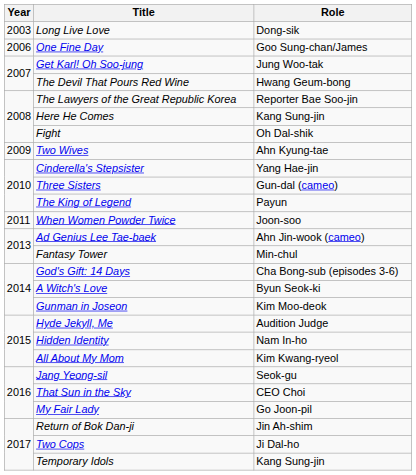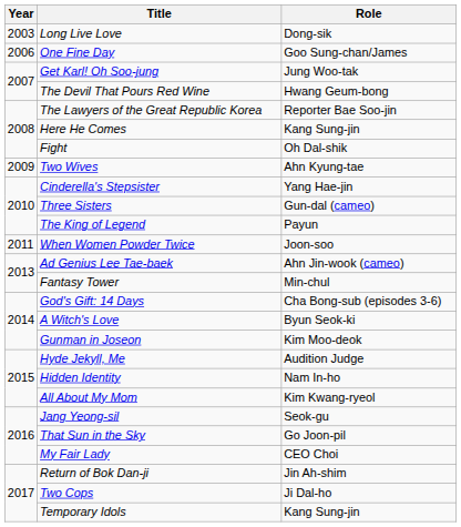 <table class="wikitable" style="width:600px">
 <tr>
 <th width=10>Year</th>
 <th>Title</th>
 <th>Role</th>
 </tr>
 <tr>
 <td>2003</td>
 <td><em>Long Live Love</em></td>
 <td>Dong-sik</td>
 </tr>
 <tr>
 <td>2006</td>
 <td><em><a href='#'>One Fine Day</a></em></td>
 <td>Goo Sung-chan/James</td>
 </tr>
 <tr>
 <td rowspan=2>2007</td>
 <td><em><a href='#'>Get Karl! Oh Soo-jung</a></em></td>
 <td>Jung Woo-tak</td>
 </tr>
 <tr>
 <td><em>The Devil That Pours Red Wine</em></td>
 <td>Hwang Geum-bong</td>
 </tr>
 <tr>
 <td rowspan=3>2008</td>
 <td><em>The Lawyers of the Great Republic Korea</em></td>
 <td>Reporter Bae Soo-jin</td>
 </tr>
 <tr>
 <td><em>Here He Comes</em></td>
 <td>Kang Sung-jin</td>
 </tr>
 <tr>
 <td><em>Fight</em></td>
 <td>Oh Dal-shik</td>
 </tr>
 <tr>
 <td>2009</td>
 <td><em><a href='#'>Two Wives</a></em></td>
 <td>Ahn Kyung-tae</td>
 </tr>
 <tr>
 <td rowspan=3>2010</td>
 <td><em><a href='#'>Cinderella's Stepsister</a></em></td>
 <td>Yang Hae-jin</td>
 </tr>
 <tr>
 <td><em><a href='#'>Three Sisters</a></em></td>
 <td>Gun-dal (<a href='#'>cameo</a>)</td>
 </tr>
 <tr>
 <td><em><a href='#'>The King of Legend</a></em></td>
 <td>Payun</td>
 </tr>
 <tr>
 <td>2011</td>
 <td><em><a href='#'>When Women Powder Twice</a></em></td>
 <td>Joon-soo</td>
 </tr>
 <tr>
 <td rowspan=2>2013</td>
 <td><em><a href='#'>Ad Genius Lee Tae-baek</a></em></td>
 <td>Ahn Jin-wook (<a href='#'>cameo</a>)</td>
 </tr>
 <tr>
 <td><em>Fantasy Tower</em></td>
 <td>Min-chul</td>
 </tr>
 <tr>
 <td rowspan=3>2014</td>
 <td><em><a href='#'>God's Gift: 14 Days</a></em></td>
 <td>Cha Bong-sub (episodes 3-6)</td>
 </tr>
 <tr>
 <td><em><a href='#'>A Witch's Love</a></em></td>
 <td>Byun Seok-ki</td>
 </tr>
 <tr>
 <td><em><a href='#'>Gunman in Joseon</a></em></td>
 <td>Kim Moo-deok</td>
 </tr>
 <tr>
 <td rowspan=3>2015</td>
 <td><em><a href='#'>Hyde Jekyll, Me</a></em></td>
 <td>Audition Judge</td>
 </tr>
 <tr>
 <td><em><a href='#'>Hidden Identity</a></em></td>
 <td>Nam In-ho</td>
 </tr>
 <tr>
 <td><em><a href='#'>All About My Mom</a></em></td>
 <td>Kim Kwang-ryeol</td>
 </tr>
 <tr>
 <td rowspan=3>2016</td>
 <td><em><a href='#'>Jang Yeong-sil</a></em></td>
 <td>Seok-gu</td>
 </tr>
 <tr>
 <td><em><a href='#'>That Sun in the Sky</a></em></td>
-<td>CEO Choi</td>
+<td>Go Joon-pil</td>
 </tr>
 <tr>
 <td><em><a href='#'>My Fair Lady</a></em></td>
-<td>Go Joon-pil</td>
+<td>CEO Choi</td>
 </tr>
 <tr>
 <td rowspan=3>2017</td>
 <td><em>Return of Bok Dan-ji</em></td>
 <td>Jin Ah-shim</td>
 </tr>
 <tr>
 <td><em><a href='#'>Two Cops</a></em></td>
 <td>Ji Dal-ho</td>
 </tr>
 <tr>
 <td><em>Temporary Idols</em></td>
 <td>Kang Sung-jin</td>
 </tr>
 </table>
